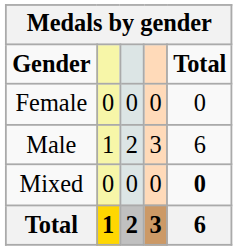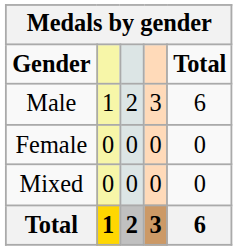 <table class="wikitable" style="font-size:85%; float:right">
 <tr style="background:#efefef;">
 <th colspan=5>Medals by gender</th>
 </tr>
 <tr align=center>
 <td><strong>Gender</strong></td>
 <td style="background:#f7f6a8;"></td>
 <td style="background:#dce5e5;"></td>
 <td style="background:#ffdab9;"></td>
 <td><strong>Total</strong></td>
 </tr>
 <tr align=center>
+<td>Male</td>
+<td style="background:#F7F6A8;">1</td>
+<td style="background:#DCE5E5;">2</td>
+<td style="background:#FFDAB9;">3</td>
+<td>6</td>
+</tr>
+<tr align=center>
 <td>Female</td>
 <td style="background:#F7F6A8;">0</td>
 <td style="background:#DCE5E5;">0</td>
 <td style="background:#FFDAB9;">0</td>
 <td>0</td>
 </tr>
 <tr align=center>
-<td>Male</td>
-<td style="background:#F7F6A8;">1</td>
-<td style="background:#DCE5E5;">2</td>
-<td style="background:#FFDAB9;">3</td>
-<td>6</td>
-</tr>
-<tr align=center>
 <td>Mixed</td>
 <td style="background:#F7F6A8;">0</td>
 <td style="background:#DCE5E5;">0</td>
 <td style="background:#FFDAB9;">0</td>
-<td><strong>0</strong></td>
+<td>0</td>
 </tr>
 <tr align=center>
 <th>Total</th>
 <th style="background:gold;">1</th>
 <th style="background:silver;">2</th>
 <th style="background:#c96;">3</th>
 <th>6</th>
 </tr>
 </table>
